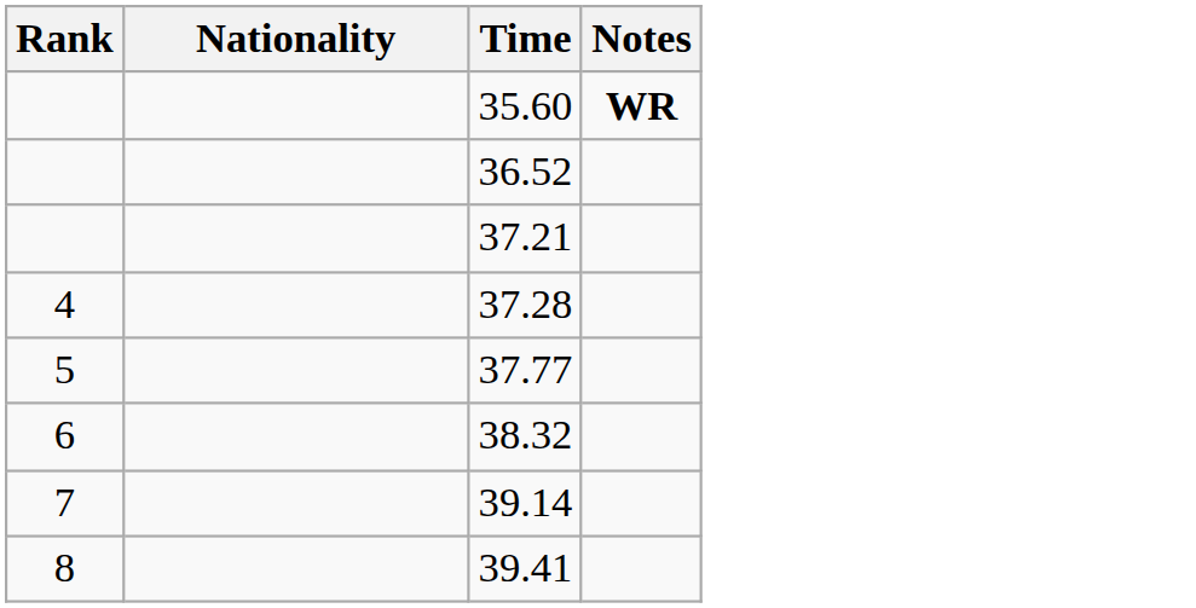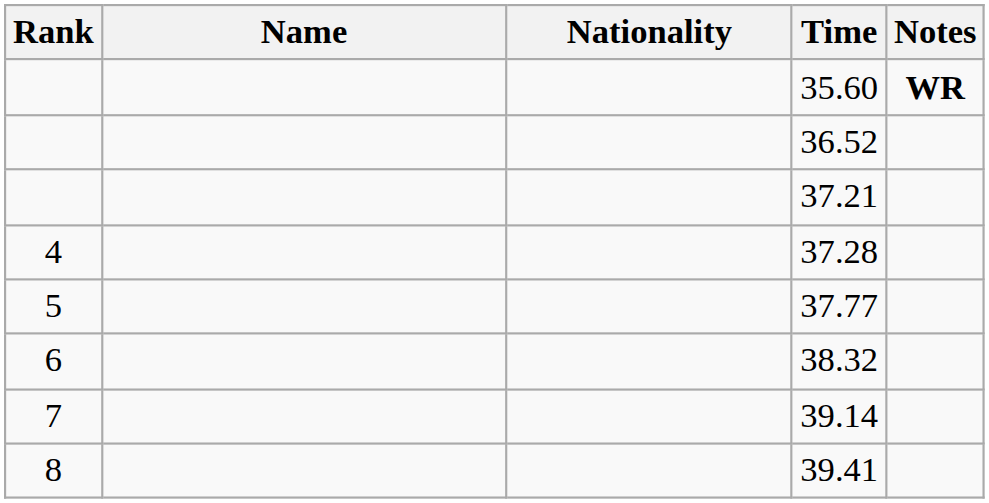 <table class="wikitable sortable" style="text-align:center">
 <tr>
 <th>Rank</th>
+<th style="width:180px">Name</th>
 <th style="width:125px">Nationality</th>
 <th>Time</th>
 <th>Notes</th>
 </tr>
 <tr>
 <td></td>
 <td style="text-align:left;"></td>
+<td style="text-align:left;"></td>
 <td>35.60</td>
 <td><strong>WR</strong></td>
 </tr>
 <tr>
 <td></td>
+<td style="text-align:left;"></td>
 <td style="text-align:left;"></td>
 <td>36.52</td>
 <td></td>
 </tr>
 <tr>
 <td></td>
 <td style="text-align:left;"></td>
+<td style="text-align:left;"></td>
 <td>37.21</td>
 <td></td>
 </tr>
 <tr>
 <td>4</td>
+<td style="text-align:left;"></td>
 <td style="text-align:left;"></td>
 <td>37.28</td>
 <td></td>
 </tr>
 <tr>
 <td>5</td>
 <td style="text-align:left;"></td>
+<td style="text-align:left;"></td>
 <td>37.77</td>
 <td></td>
 </tr>
 <tr>
 <td>6</td>
+<td style="text-align:left;"></td>
 <td style="text-align:left;"></td>
 <td>38.32</td>
 <td></td>
 </tr>
 <tr>
 <td>7</td>
 <td style="text-align:left;"></td>
+<td style="text-align:left;"></td>
 <td>39.14</td>
 <td></td>
 </tr>
 <tr>
 <td>8</td>
 <td style="text-align:left;"></td>
+<td style="text-align:left;"></td>
 <td>39.41</td>
 <td></td>
 </tr>
 </table>
